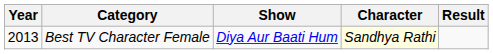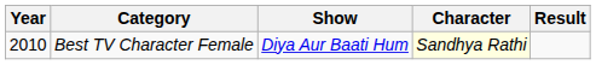 <table class="wikitable sortable">
 <tr>
 <th>Year</th>
 <th>Category</th>
 <th>Show</th>
 <th>Character</th>
 <th>Result</th>
 </tr>
 <tr>
-<td>2013</td>
+<td>2010</td>
 <td><em>Best TV Character Female</em></td>
 <td><em><a href='#'>Diya Aur Baati Hum</a></em></td>
 <td style="background: lightyellow;"><em>Sandhya Rathi</em></td>
 <td></td>
 </tr>
 </table>
